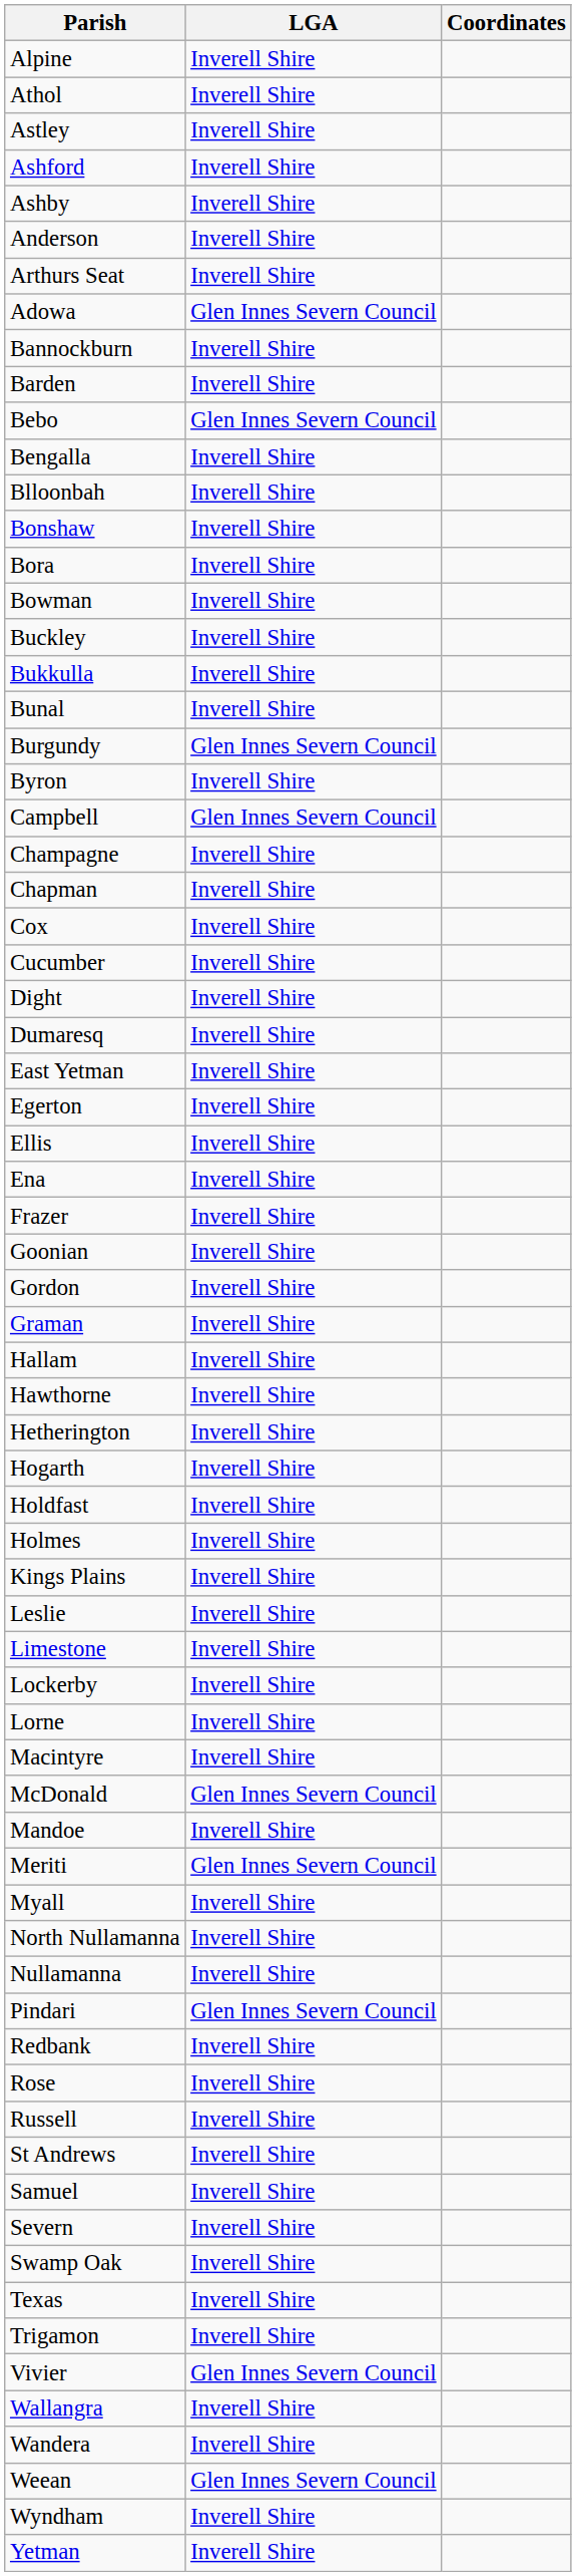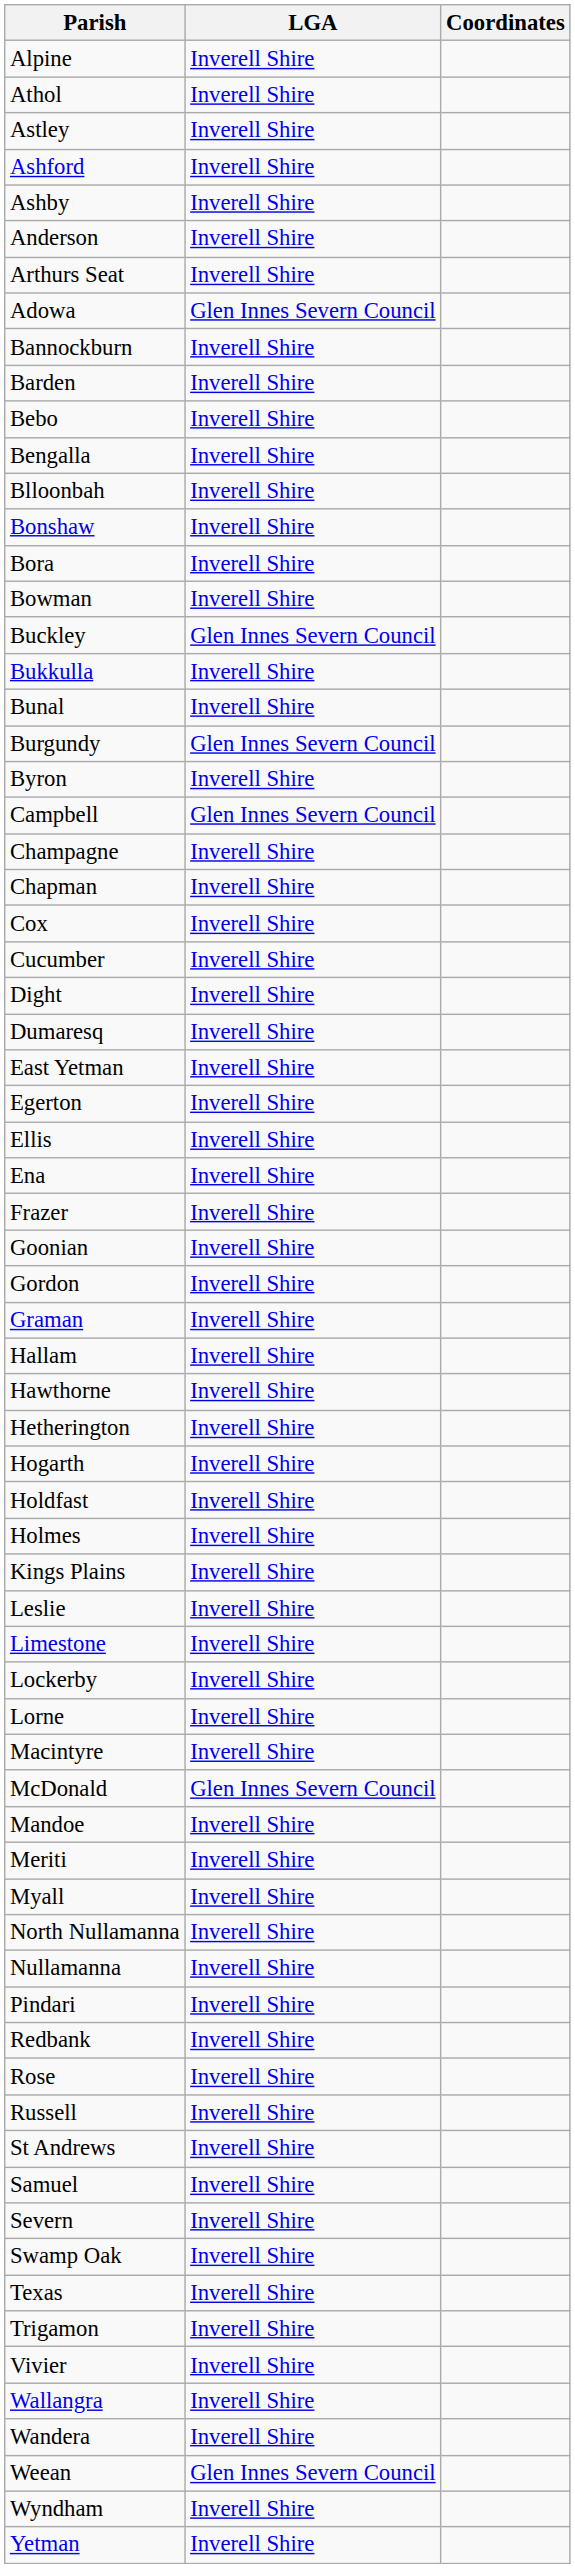 <table class="wikitable sortable">
 <tr>
 <th>Parish</th>
 <th>LGA</th>
 <th>Coordinates</th>
 </tr>
 <tr>
 <td>Alpine</td>
 <td><a href='#'>Inverell Shire</a></td>
 <td></td>
 </tr>
 <tr>
 <td>Athol</td>
 <td><a href='#'>Inverell Shire</a></td>
 <td></td>
 </tr>
 <tr>
 <td>Astley</td>
 <td><a href='#'>Inverell Shire</a></td>
 <td></td>
 </tr>
 <tr>
 <td><a href='#'>Ashford</a></td>
 <td><a href='#'>Inverell Shire</a></td>
 <td></td>
 </tr>
 <tr>
 <td>Ashby</td>
 <td><a href='#'>Inverell Shire</a></td>
 <td></td>
 </tr>
 <tr>
 <td>Anderson</td>
 <td><a href='#'>Inverell Shire</a></td>
 <td></td>
 </tr>
 <tr>
 <td>Arthurs Seat</td>
 <td><a href='#'>Inverell Shire</a></td>
 <td></td>
 </tr>
 <tr>
 <td>Adowa</td>
 <td><a href='#'>Glen Innes Severn Council</a></td>
 <td></td>
 </tr>
 <tr>
 <td>Bannockburn</td>
 <td><a href='#'>Inverell Shire</a></td>
 <td></td>
 </tr>
 <tr>
 <td>Barden</td>
 <td><a href='#'>Inverell Shire</a></td>
 <td></td>
 </tr>
 <tr>
 <td>Bebo</td>
-<td><a href='#'>Glen Innes Severn Council</a></td>
+<td><a href='#'>Inverell Shire</a></td>
 <td></td>
 </tr>
 <tr>
 <td>Bengalla</td>
 <td><a href='#'>Inverell Shire</a></td>
 <td></td>
 </tr>
 <tr>
 <td>Blloonbah</td>
 <td><a href='#'>Inverell Shire</a></td>
 <td></td>
 </tr>
 <tr>
 <td><a href='#'>Bonshaw</a></td>
 <td><a href='#'>Inverell Shire</a></td>
 <td></td>
 </tr>
 <tr>
 <td>Bora</td>
 <td><a href='#'>Inverell Shire</a></td>
 <td></td>
 </tr>
 <tr>
 <td>Bowman</td>
 <td><a href='#'>Inverell Shire</a></td>
 <td></td>
 </tr>
 <tr>
 <td>Buckley</td>
-<td><a href='#'>Inverell Shire</a></td>
+<td><a href='#'>Glen Innes Severn Council</a></td>
 <td></td>
 </tr>
 <tr>
 <td><a href='#'>Bukkulla</a></td>
 <td><a href='#'>Inverell Shire</a></td>
 <td></td>
 </tr>
 <tr>
 <td>Bunal</td>
 <td><a href='#'>Inverell Shire</a></td>
 <td></td>
 </tr>
 <tr>
 <td>Burgundy</td>
 <td><a href='#'>Glen Innes Severn Council</a></td>
 <td></td>
 </tr>
 <tr>
 <td>Byron</td>
 <td><a href='#'>Inverell Shire</a></td>
 <td></td>
 </tr>
 <tr>
 <td>Campbell</td>
 <td><a href='#'>Glen Innes Severn Council</a></td>
 <td></td>
 </tr>
 <tr>
 <td>Champagne</td>
 <td><a href='#'>Inverell Shire</a></td>
 <td></td>
 </tr>
 <tr>
 <td>Chapman</td>
 <td><a href='#'>Inverell Shire</a></td>
 <td></td>
 </tr>
 <tr>
 <td>Cox</td>
 <td><a href='#'>Inverell Shire</a></td>
 <td></td>
 </tr>
 <tr>
 <td>Cucumber</td>
 <td><a href='#'>Inverell Shire</a></td>
 <td></td>
 </tr>
 <tr>
 <td>Dight</td>
 <td><a href='#'>Inverell Shire</a></td>
 <td></td>
 </tr>
 <tr>
 <td>Dumaresq</td>
 <td><a href='#'>Inverell Shire</a></td>
 <td></td>
 </tr>
 <tr>
 <td>East Yetman</td>
 <td><a href='#'>Inverell Shire</a></td>
 <td></td>
 </tr>
 <tr>
 <td>Egerton</td>
 <td><a href='#'>Inverell Shire</a></td>
 <td></td>
 </tr>
 <tr>
 <td>Ellis</td>
 <td><a href='#'>Inverell Shire</a></td>
 <td></td>
 </tr>
 <tr>
 <td>Ena</td>
 <td><a href='#'>Inverell Shire</a></td>
 <td></td>
 </tr>
 <tr>
 <td>Frazer</td>
 <td><a href='#'>Inverell Shire</a></td>
 <td></td>
 </tr>
 <tr>
 <td>Goonian</td>
 <td><a href='#'>Inverell Shire</a></td>
 <td></td>
 </tr>
 <tr>
 <td>Gordon</td>
 <td><a href='#'>Inverell Shire</a></td>
 <td></td>
 </tr>
 <tr>
 <td><a href='#'>Graman</a></td>
 <td><a href='#'>Inverell Shire</a></td>
 <td></td>
 </tr>
 <tr>
 <td>Hallam</td>
 <td><a href='#'>Inverell Shire</a></td>
 <td></td>
 </tr>
 <tr>
 <td>Hawthorne</td>
 <td><a href='#'>Inverell Shire</a></td>
 <td></td>
 </tr>
 <tr>
 <td>Hetherington</td>
 <td><a href='#'>Inverell Shire</a></td>
 <td></td>
 </tr>
 <tr>
 <td>Hogarth</td>
 <td><a href='#'>Inverell Shire</a></td>
 <td></td>
 </tr>
 <tr>
 <td>Holdfast</td>
 <td><a href='#'>Inverell Shire</a></td>
 <td></td>
 </tr>
 <tr>
 <td>Holmes</td>
 <td><a href='#'>Inverell Shire</a></td>
 <td></td>
 </tr>
 <tr>
 <td>Kings Plains</td>
 <td><a href='#'>Inverell Shire</a></td>
 <td></td>
 </tr>
 <tr>
 <td>Leslie</td>
 <td><a href='#'>Inverell Shire</a></td>
 <td></td>
 </tr>
 <tr>
 <td><a href='#'>Limestone</a></td>
 <td><a href='#'>Inverell Shire</a></td>
 <td></td>
 </tr>
 <tr>
 <td>Lockerby</td>
 <td><a href='#'>Inverell Shire</a></td>
 <td></td>
 </tr>
 <tr>
 <td>Lorne</td>
 <td><a href='#'>Inverell Shire</a></td>
 <td></td>
 </tr>
 <tr>
 <td>Macintyre</td>
 <td><a href='#'>Inverell Shire</a></td>
 <td></td>
 </tr>
 <tr>
 <td>McDonald</td>
 <td><a href='#'>Glen Innes Severn Council</a></td>
 <td></td>
 </tr>
 <tr>
 <td>Mandoe</td>
 <td><a href='#'>Inverell Shire</a></td>
 <td></td>
 </tr>
 <tr>
 <td>Meriti</td>
-<td><a href='#'>Glen Innes Severn Council</a></td>
+<td><a href='#'>Inverell Shire</a></td>
 <td></td>
 </tr>
 <tr>
 <td>Myall</td>
 <td><a href='#'>Inverell Shire</a></td>
 <td></td>
 </tr>
 <tr>
 <td>North Nullamanna</td>
 <td><a href='#'>Inverell Shire</a></td>
 <td></td>
 </tr>
 <tr>
 <td>Nullamanna</td>
 <td><a href='#'>Inverell Shire</a></td>
 <td></td>
 </tr>
 <tr>
 <td>Pindari</td>
-<td><a href='#'>Glen Innes Severn Council</a></td>
+<td><a href='#'>Inverell Shire</a></td>
 <td></td>
 </tr>
 <tr>
 <td>Redbank</td>
 <td><a href='#'>Inverell Shire</a></td>
 <td></td>
 </tr>
 <tr>
 <td>Rose</td>
 <td><a href='#'>Inverell Shire</a></td>
 <td></td>
 </tr>
 <tr>
 <td>Russell</td>
 <td><a href='#'>Inverell Shire</a></td>
 <td></td>
 </tr>
 <tr>
 <td>St Andrews</td>
 <td><a href='#'>Inverell Shire</a></td>
 <td></td>
 </tr>
 <tr>
 <td>Samuel</td>
 <td><a href='#'>Inverell Shire</a></td>
 <td></td>
 </tr>
 <tr>
 <td>Severn</td>
 <td><a href='#'>Inverell Shire</a></td>
 <td></td>
 </tr>
 <tr>
 <td>Swamp Oak</td>
 <td><a href='#'>Inverell Shire</a></td>
 <td></td>
 </tr>
 <tr>
 <td>Texas</td>
 <td><a href='#'>Inverell Shire</a></td>
 <td></td>
 </tr>
 <tr>
 <td>Trigamon</td>
 <td><a href='#'>Inverell Shire</a></td>
 <td></td>
 </tr>
 <tr>
 <td>Vivier</td>
-<td><a href='#'>Glen Innes Severn Council</a></td>
+<td><a href='#'>Inverell Shire</a></td>
 <td></td>
 </tr>
 <tr>
 <td><a href='#'>Wallangra</a></td>
 <td><a href='#'>Inverell Shire</a></td>
 <td></td>
 </tr>
 <tr>
 <td>Wandera</td>
 <td><a href='#'>Inverell Shire</a></td>
 <td></td>
 </tr>
 <tr>
 <td>Weean</td>
 <td><a href='#'>Glen Innes Severn Council</a></td>
 <td></td>
 </tr>
 <tr>
 <td>Wyndham</td>
 <td><a href='#'>Inverell Shire</a></td>
 <td></td>
 </tr>
 <tr>
 <td><a href='#'>Yetman</a></td>
 <td><a href='#'>Inverell Shire</a></td>
 <td></td>
 </tr>
 </table>
